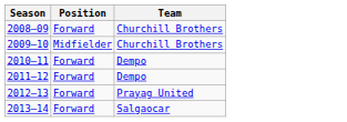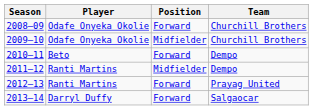 <table class="wikitable sortable">
 <tr>
 <th>Season</th>
+<th>Player</th>
 <th>Position</th>
 <th>Team</th>
 </tr>
 <tr>
 <td><a href='#'>2008–09</a></td>
+<td> <a href='#'>Odafe Onyeka Okolie</a></td>
 <td><a href='#'>Forward</a></td>
 <td><a href='#'>Churchill Brothers</a></td>
 </tr>
 <tr>
 <td><a href='#'>2009–10</a></td>
+<td> <a href='#'>Odafe Onyeka Okolie</a></td>
 <td><a href='#'>Midfielder</a></td>
 <td><a href='#'>Churchill Brothers</a></td>
 </tr>
 <tr>
 <td><a href='#'>2010–11</a></td>
+<td> <a href='#'>Beto</a></td>
 <td><a href='#'>Forward</a></td>
 <td><a href='#'>Dempo</a></td>
 </tr>
 <tr>
 <td><a href='#'>2011–12</a></td>
-<td><a href='#'>Forward</a></td>
+<td> <a href='#'>Ranti Martins</a></td>
+<td><a href='#'>Midfielder</a></td>
 <td><a href='#'>Dempo</a></td>
 </tr>
 <tr>
 <td><a href='#'>2012–13</a></td>
+<td> <a href='#'>Ranti Martins</a></td>
 <td><a href='#'>Forward</a></td>
 <td><a href='#'>Prayag United</a></td>
 </tr>
 <tr>
 <td><a href='#'>2013–14</a></td>
+<td> <a href='#'>Darryl Duffy</a></td>
 <td><a href='#'>Forward</a></td>
 <td><a href='#'>Salgaocar</a></td>
 </tr>
 </table>
